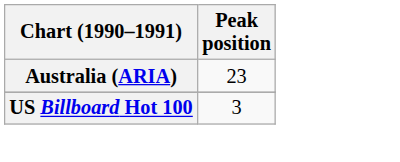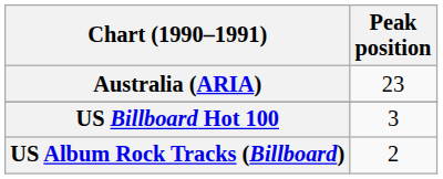 <table class="wikitable sortable plainrowheaders" style="text-align:center">
 <tr>
 <th>Chart (1990–1991)</th>
 <th>Peak<br>position</th>
 </tr>
 <tr>
 <th scope="row">Australia (<a href='#'>ARIA</a>)</th>
 <td>23</td>
 </tr>
 <tr>
 </tr>
 <tr>
 </tr>
 <tr>
 </tr>
 <tr>
 <th scope="row">US <a href='#'><em>Billboard</em> Hot 100</a></th>
 <td>3</td>
 </tr>
+<tr>
+<th scope="row">US <a href='#'>Album Rock Tracks</a> (<em><a href='#'>Billboard</a></em>)</th>
+<td>2</td>
+</tr>
 </table>
